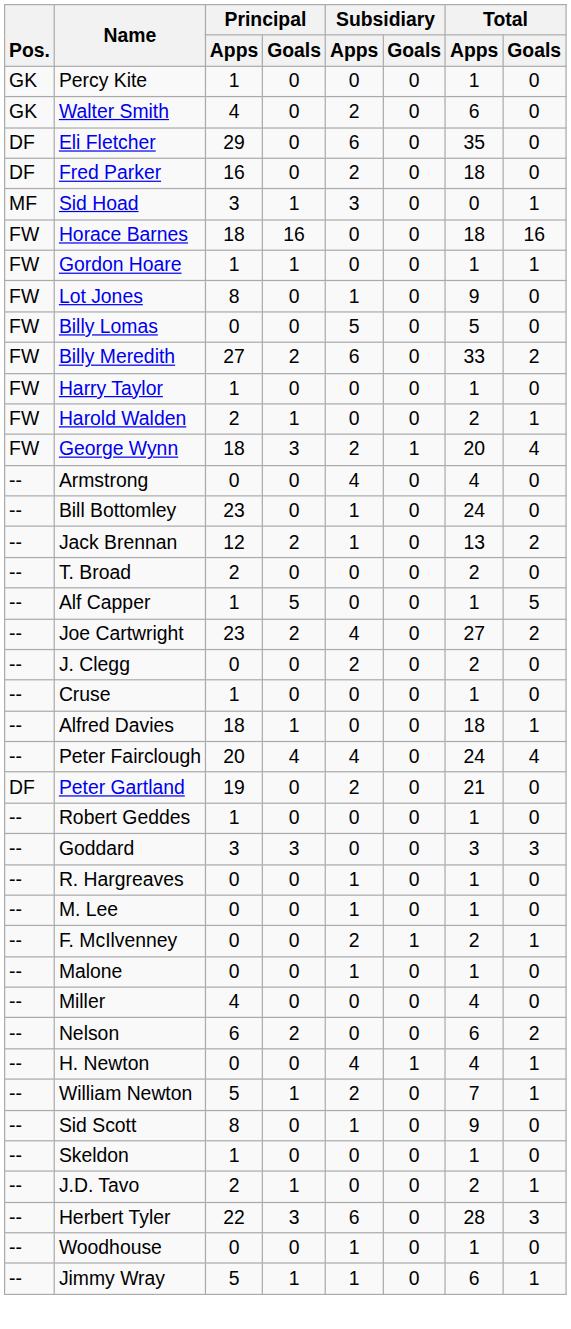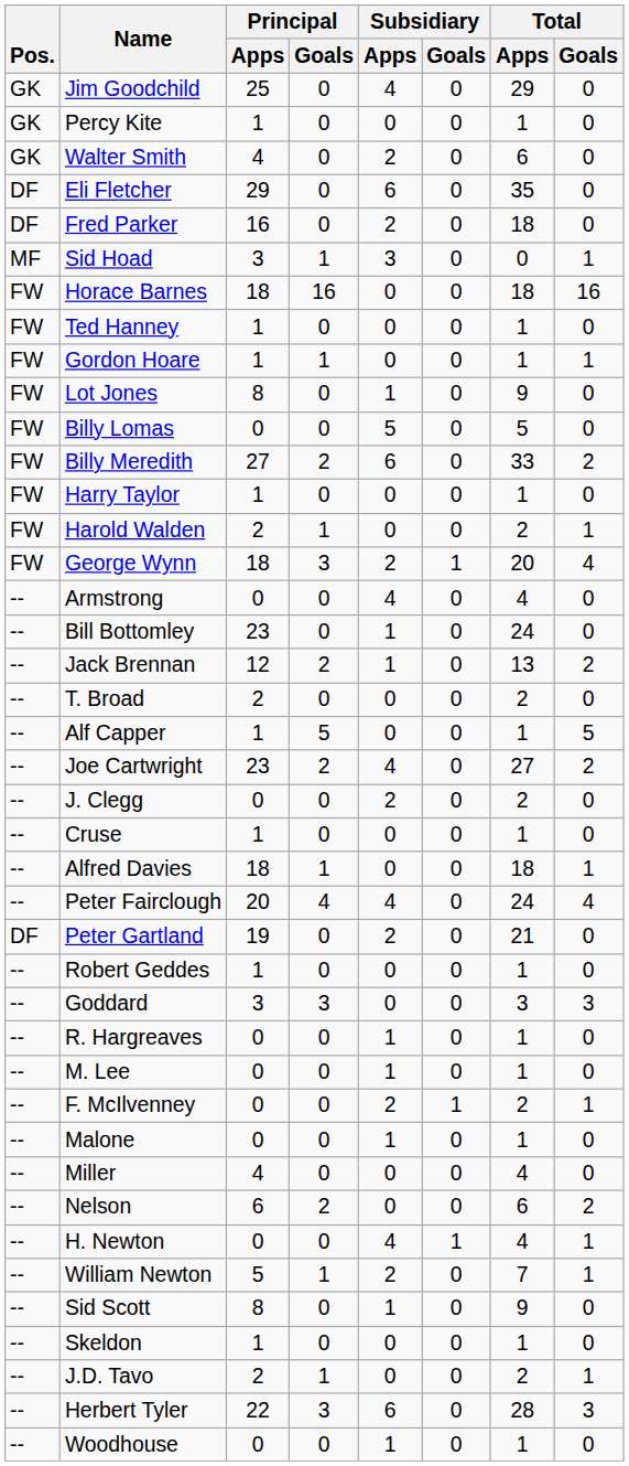 <table class="wikitable" style="text-align:center">
 <tr>
 <th rowspan="2" valign="bottom">Pos.</th>
 <th rowspan="2">Name</th>
 <th colspan="2" width="85">Principal</th>
 <th colspan="2" width="85">Subsidiary</th>
 <th colspan="2" width="85">Total</th>
 </tr>
 <tr>
 <th>Apps</th>
 <th>Goals</th>
 <th>Apps</th>
 <th>Goals</th>
 <th>Apps</th>
 <th>Goals</th>
+</tr>
+<tr>
+<td align="left">GK</td>
+<td align="left"> <a href='#'>Jim Goodchild</a></td>
+<td>25</td>
+<td>0</td>
+<td>4</td>
+<td>0</td>
+<td>29</td>
+<td>0</td>
 </tr>
 <tr>
 <td align="left">GK</td>
 <td align="left">Percy Kite</td>
 <td>1</td>
 <td>0</td>
 <td>0</td>
 <td>0</td>
 <td>1</td>
 <td>0</td>
 </tr>
 <tr>
 <td align="left">GK</td>
 <td align="left"> <a href='#'>Walter Smith</a></td>
 <td>4</td>
 <td>0</td>
 <td>2</td>
 <td>0</td>
 <td>6</td>
 <td>0</td>
 </tr>
 <tr>
 <td align="left">DF</td>
 <td align="left"> <a href='#'>Eli Fletcher</a></td>
 <td>29</td>
 <td>0</td>
 <td>6</td>
 <td>0</td>
 <td>35</td>
 <td>0</td>
 </tr>
 <tr>
 <td align="left">DF</td>
 <td align="left"> <a href='#'>Fred Parker</a></td>
 <td>16</td>
 <td>0</td>
 <td>2</td>
 <td>0</td>
 <td>18</td>
 <td>0</td>
 </tr>
 <tr>
 <td align="left">MF</td>
 <td align="left"> <a href='#'>Sid Hoad</a></td>
 <td>3</td>
 <td>1</td>
 <td>3</td>
 <td>0</td>
 <td>0</td>
 <td>1</td>
 </tr>
 <tr>
 <td align="left">FW</td>
 <td align="left"> <a href='#'>Horace Barnes</a></td>
 <td>18</td>
 <td>16</td>
 <td>0</td>
 <td>0</td>
 <td>18</td>
 <td>16</td>
+</tr>
+<tr>
+<td align="left">FW</td>
+<td align="left"> <a href='#'>Ted Hanney</a></td>
+<td>1</td>
+<td>0</td>
+<td>0</td>
+<td>0</td>
+<td>1</td>
+<td>0</td>
 </tr>
 <tr>
 <td align="left">FW</td>
 <td align="left"> <a href='#'>Gordon Hoare</a></td>
 <td>1</td>
 <td>1</td>
 <td>0</td>
 <td>0</td>
 <td>1</td>
 <td>1</td>
 </tr>
 <tr>
 <td align="left">FW</td>
 <td align="left"> <a href='#'>Lot Jones</a></td>
 <td>8</td>
 <td>0</td>
 <td>1</td>
 <td>0</td>
 <td>9</td>
 <td>0</td>
 </tr>
 <tr>
 <td align="left">FW</td>
 <td align="left"> <a href='#'>Billy Lomas</a></td>
 <td>0</td>
 <td>0</td>
 <td>5</td>
 <td>0</td>
 <td>5</td>
 <td>0</td>
 </tr>
 <tr>
 <td align="left">FW</td>
 <td align="left"> <a href='#'>Billy Meredith</a></td>
 <td>27</td>
 <td>2</td>
 <td>6</td>
 <td>0</td>
 <td>33</td>
 <td>2</td>
 </tr>
 <tr>
 <td align="left">FW</td>
 <td align="left"> <a href='#'>Harry Taylor</a></td>
 <td>1</td>
 <td>0</td>
 <td>0</td>
 <td>0</td>
 <td>1</td>
 <td>0</td>
 </tr>
 <tr>
 <td align="left">FW</td>
 <td align="left"> <a href='#'>Harold Walden</a></td>
 <td>2</td>
 <td>1</td>
 <td>0</td>
 <td>0</td>
 <td>2</td>
 <td>1</td>
 </tr>
 <tr>
 <td align="left">FW</td>
 <td align="left"> <a href='#'>George Wynn</a></td>
 <td>18</td>
 <td>3</td>
 <td>2</td>
 <td>1</td>
 <td>20</td>
 <td>4</td>
 </tr>
 <tr>
 <td align="left">--</td>
 <td align="left">Armstrong</td>
 <td>0</td>
 <td>0</td>
 <td>4</td>
 <td>0</td>
 <td>4</td>
 <td>0</td>
 </tr>
 <tr>
 <td align="left">--</td>
 <td align="left">Bill Bottomley</td>
 <td>23</td>
 <td>0</td>
 <td>1</td>
 <td>0</td>
 <td>24</td>
 <td>0</td>
 </tr>
 <tr>
 <td align="left">--</td>
 <td align="left">Jack Brennan</td>
 <td>12</td>
 <td>2</td>
 <td>1</td>
 <td>0</td>
 <td>13</td>
 <td>2</td>
 </tr>
 <tr>
 <td align="left">--</td>
 <td align="left">T. Broad</td>
 <td>2</td>
 <td>0</td>
 <td>0</td>
 <td>0</td>
 <td>2</td>
 <td>0</td>
 </tr>
 <tr>
 <td align="left">--</td>
 <td align="left">Alf Capper</td>
 <td>1</td>
 <td>5</td>
 <td>0</td>
 <td>0</td>
 <td>1</td>
 <td>5</td>
 </tr>
 <tr>
 <td align="left">--</td>
 <td align="left">Joe Cartwright</td>
 <td>23</td>
 <td>2</td>
 <td>4</td>
 <td>0</td>
 <td>27</td>
 <td>2</td>
 </tr>
 <tr>
 <td align="left">--</td>
 <td align="left">J. Clegg</td>
 <td>0</td>
 <td>0</td>
 <td>2</td>
 <td>0</td>
 <td>2</td>
 <td>0</td>
 </tr>
 <tr>
 <td align="left">--</td>
 <td align="left">Cruse</td>
 <td>1</td>
 <td>0</td>
 <td>0</td>
 <td>0</td>
 <td>1</td>
 <td>0</td>
 </tr>
 <tr>
 <td align="left">--</td>
 <td align="left">Alfred Davies</td>
 <td>18</td>
 <td>1</td>
 <td>0</td>
 <td>0</td>
 <td>18</td>
 <td>1</td>
 </tr>
 <tr>
 <td align="left">--</td>
 <td align="left">Peter Fairclough</td>
 <td>20</td>
 <td>4</td>
 <td>4</td>
 <td>0</td>
 <td>24</td>
 <td>4</td>
 </tr>
 <tr>
 <td align="left">DF</td>
 <td align="left"> <a href='#'>Peter Gartland</a></td>
 <td>19</td>
 <td>0</td>
 <td>2</td>
 <td>0</td>
 <td>21</td>
 <td>0</td>
 </tr>
 <tr>
 <td align="left">--</td>
 <td align="left">Robert Geddes</td>
 <td>1</td>
 <td>0</td>
 <td>0</td>
 <td>0</td>
 <td>1</td>
 <td>0</td>
 </tr>
 <tr>
 <td align="left">--</td>
 <td align="left">Goddard</td>
 <td>3</td>
 <td>3</td>
 <td>0</td>
 <td>0</td>
 <td>3</td>
 <td>3</td>
 </tr>
 <tr>
 <td align="left">--</td>
 <td align="left">R. Hargreaves</td>
 <td>0</td>
 <td>0</td>
 <td>1</td>
 <td>0</td>
 <td>1</td>
 <td>0</td>
 </tr>
 <tr>
 <td align="left">--</td>
 <td align="left">M. Lee</td>
 <td>0</td>
 <td>0</td>
 <td>1</td>
 <td>0</td>
 <td>1</td>
 <td>0</td>
 </tr>
 <tr>
 <td align="left">--</td>
 <td align="left">F. McIlvenney</td>
 <td>0</td>
 <td>0</td>
 <td>2</td>
 <td>1</td>
 <td>2</td>
 <td>1</td>
 </tr>
 <tr>
 <td align="left">--</td>
 <td align="left">Malone</td>
 <td>0</td>
 <td>0</td>
 <td>1</td>
 <td>0</td>
 <td>1</td>
 <td>0</td>
 </tr>
 <tr>
 <td align="left">--</td>
 <td align="left">Miller</td>
 <td>4</td>
 <td>0</td>
 <td>0</td>
 <td>0</td>
 <td>4</td>
 <td>0</td>
 </tr>
 <tr>
 <td align="left">--</td>
 <td align="left">Nelson</td>
 <td>6</td>
 <td>2</td>
 <td>0</td>
 <td>0</td>
 <td>6</td>
 <td>2</td>
 </tr>
 <tr>
 <td align="left">--</td>
 <td align="left">H. Newton</td>
 <td>0</td>
 <td>0</td>
 <td>4</td>
 <td>1</td>
 <td>4</td>
 <td>1</td>
 </tr>
 <tr>
 <td align="left">--</td>
 <td align="left">William Newton</td>
 <td>5</td>
 <td>1</td>
 <td>2</td>
 <td>0</td>
 <td>7</td>
 <td>1</td>
 </tr>
 <tr>
 <td align="left">--</td>
 <td align="left">Sid Scott</td>
 <td>8</td>
 <td>0</td>
 <td>1</td>
 <td>0</td>
 <td>9</td>
 <td>0</td>
 </tr>
 <tr>
 <td align="left">--</td>
 <td align="left">Skeldon</td>
 <td>1</td>
 <td>0</td>
 <td>0</td>
 <td>0</td>
 <td>1</td>
 <td>0</td>
 </tr>
 <tr>
 <td align="left">--</td>
 <td align="left">J.D. Tavo</td>
 <td>2</td>
 <td>1</td>
 <td>0</td>
 <td>0</td>
 <td>2</td>
 <td>1</td>
 </tr>
 <tr>
 <td align="left">--</td>
 <td align="left">Herbert Tyler</td>
 <td>22</td>
 <td>3</td>
 <td>6</td>
 <td>0</td>
 <td>28</td>
 <td>3</td>
 </tr>
 <tr>
 <td align="left">--</td>
 <td align="left">Woodhouse</td>
 <td>0</td>
 <td>0</td>
 <td>1</td>
 <td>0</td>
 <td>1</td>
 <td>0</td>
 </tr>
-<tr>
-<td align="left">--</td>
-<td align="left">Jimmy Wray</td>
-<td>5</td>
-<td>1</td>
-<td>1</td>
-<td>0</td>
-<td>6</td>
-<td>1</td>
-</tr>
 </table>
